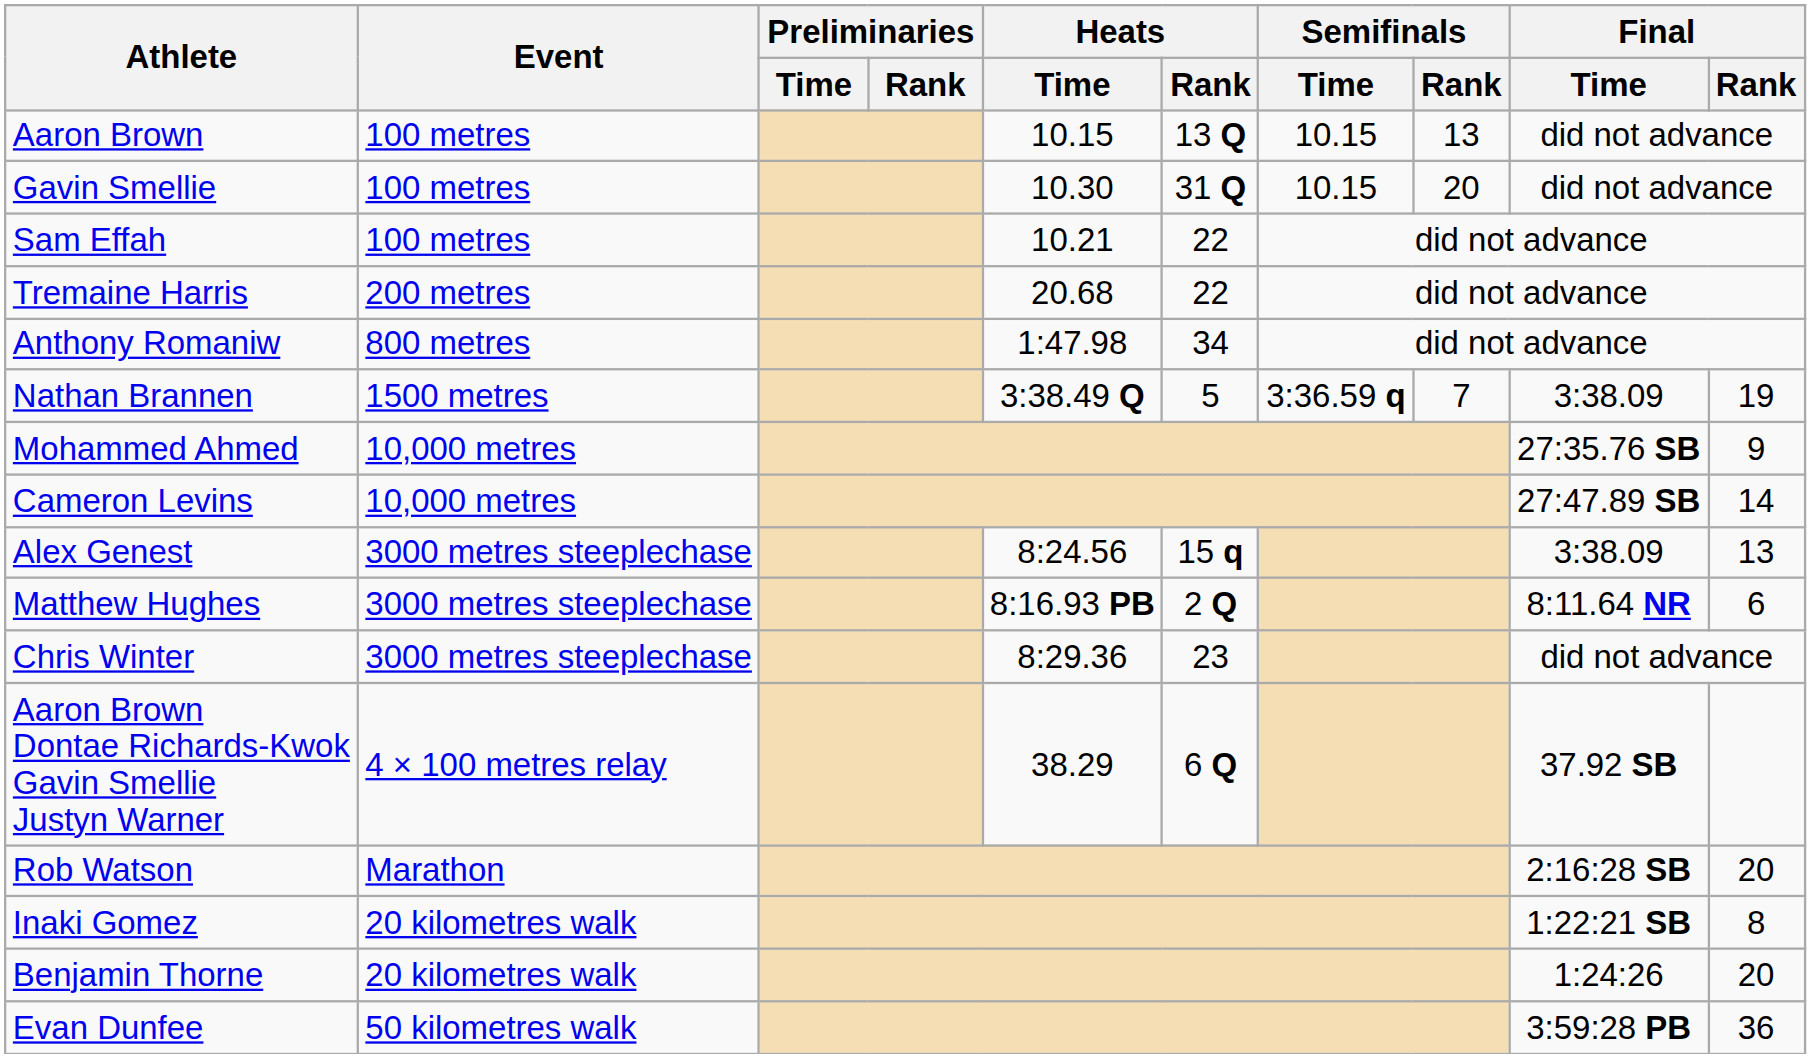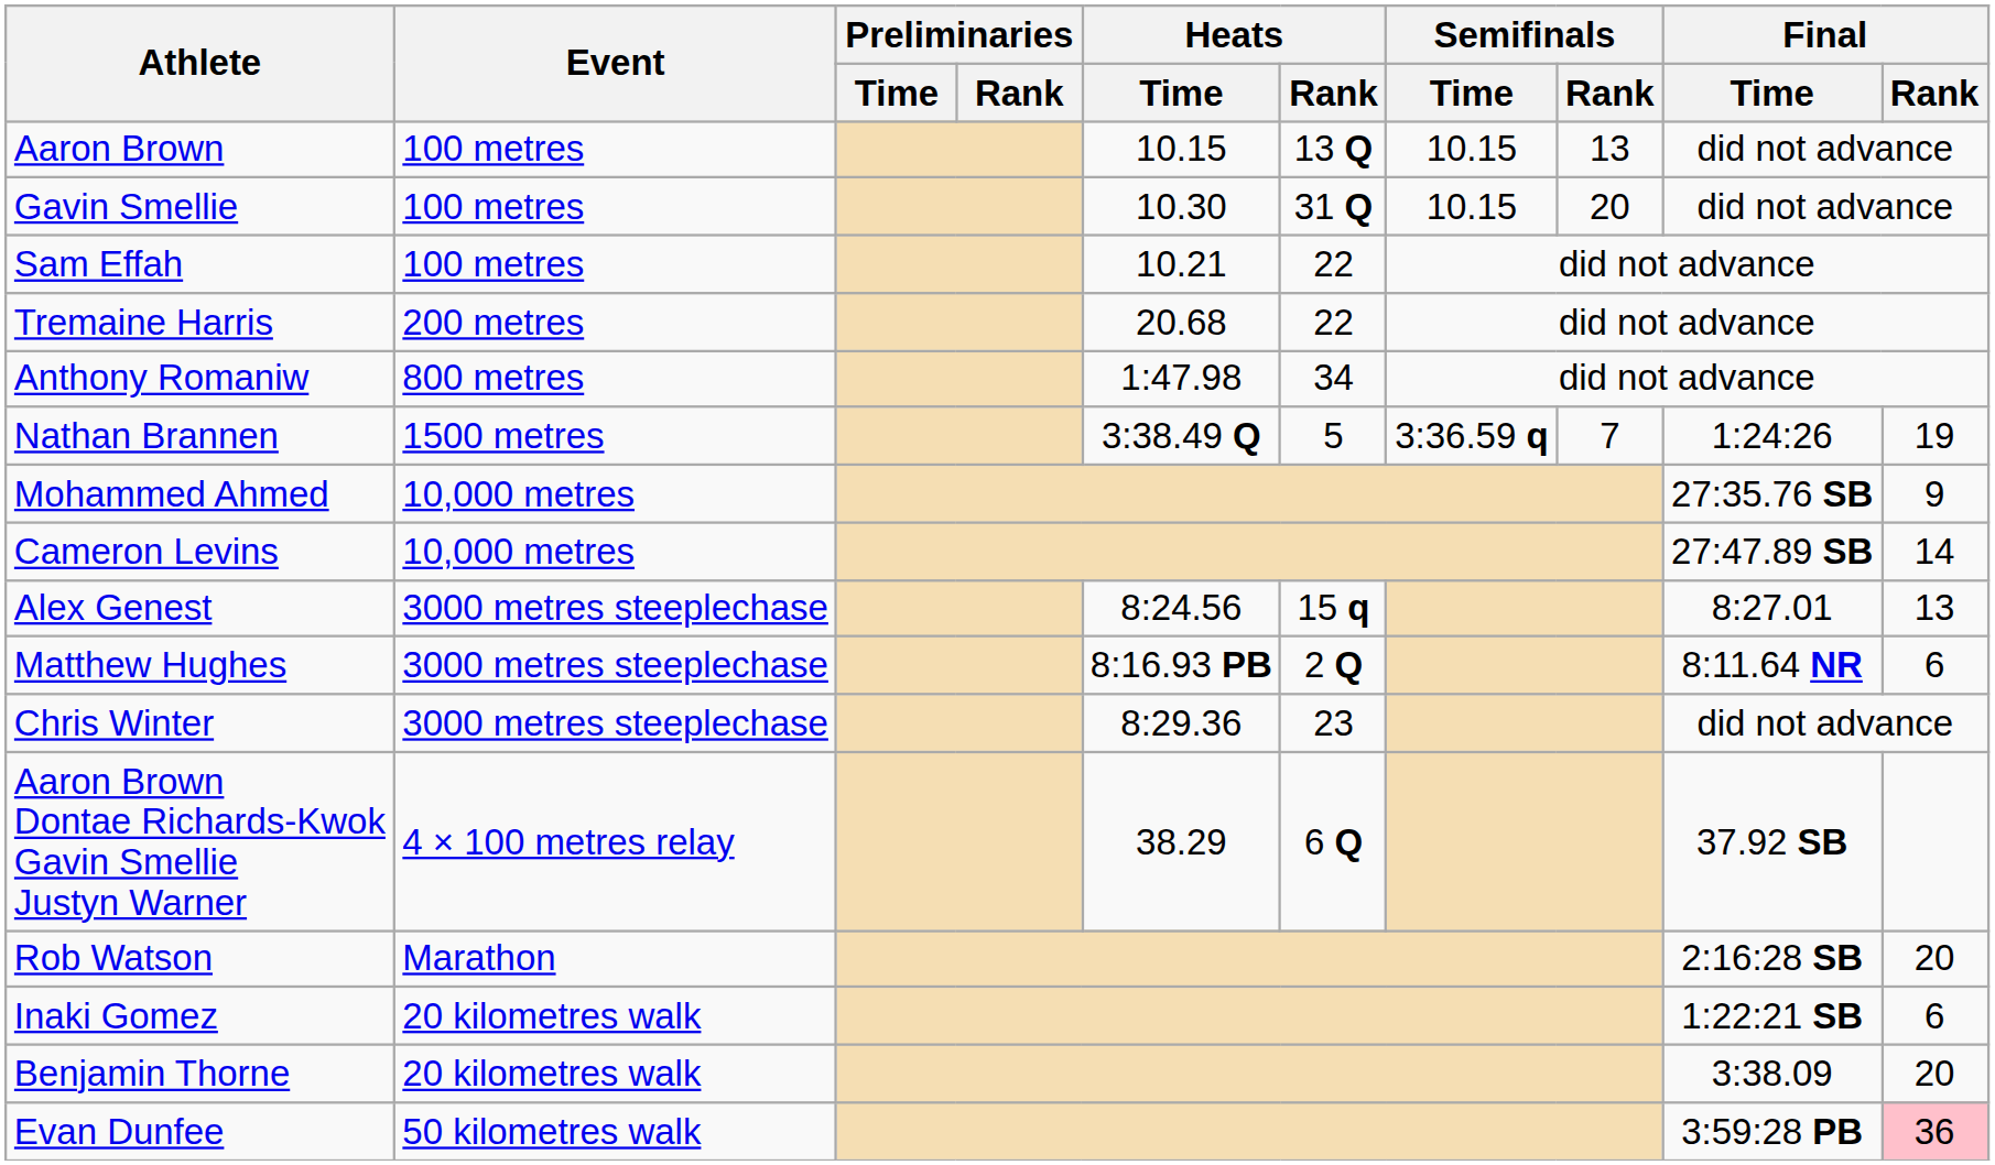 <table class=wikitable style="font-size:90%;">
 <tr>
 <th rowspan="2">Athlete</th>
 <th rowspan="2">Event</th>
 <th colspan="2">Preliminaries</th>
 <th colspan="2">Heats</th>
 <th colspan="2">Semifinals</th>
 <th colspan="2">Final</th>
 </tr>
 <tr>
 <th>Time</th>
 <th>Rank</th>
 <th>Time</th>
 <th>Rank</th>
 <th>Time</th>
 <th>Rank</th>
 <th>Time</th>
 <th>Rank</th>
 </tr>
 <tr style="border-top: single;">
 <td><a href='#'>Aaron Brown</a></td>
 <td><a href='#'>100 metres</a></td>
 <td colspan= 2 bgcolor="wheat"></td>
 <td align=center>10.15</td>
 <td align=center>13 <strong>Q</strong></td>
 <td align=center>10.15</td>
 <td align=center>13</td>
 <td align=center colspan=2>did not advance</td>
 </tr>
 <tr style="border-top: single;">
 <td><a href='#'>Gavin Smellie</a></td>
 <td><a href='#'>100 metres</a></td>
 <td colspan= 2 bgcolor="wheat"></td>
 <td align=center>10.30</td>
 <td align=center>31 <strong>Q</strong></td>
 <td align=center>10.15</td>
 <td align=center>20</td>
 <td align=center colspan=2>did not advance</td>
 </tr>
 <tr style="border-top: single;">
 <td><a href='#'>Sam Effah</a></td>
 <td><a href='#'>100 metres</a></td>
 <td colspan= 2 bgcolor="wheat"></td>
 <td align=center>10.21</td>
 <td align=center>22</td>
 <td align=center colspan=4>did not advance</td>
 </tr>
 <tr style="border-top: single;">
 <td><a href='#'>Tremaine Harris</a></td>
 <td><a href='#'>200 metres</a></td>
 <td colspan= 2 bgcolor="wheat"></td>
 <td align=center>20.68</td>
 <td align=center>22</td>
 <td align=center colspan=4>did not advance</td>
 </tr>
 <tr style="border-top: single;">
 <td><a href='#'>Anthony Romaniw</a></td>
 <td><a href='#'>800 metres</a></td>
 <td colspan= 2 bgcolor="wheat"></td>
 <td align=center>1:47.98</td>
 <td align=center>34</td>
 <td align=center colspan=4>did not advance</td>
 </tr>
 <tr style="border-top: single;">
 <td><a href='#'>Nathan Brannen</a></td>
 <td><a href='#'>1500 metres</a></td>
 <td colspan= 2 bgcolor="wheat"></td>
 <td align=center>3:38.49 <strong>Q</strong></td>
 <td align=center>5</td>
 <td align=center>3:36.59 <strong>q</strong></td>
 <td align=center>7</td>
-<td align=center>3:38.09</td>
+<td align=center>1:24:26</td>
 <td align=center>19</td>
 </tr>
 <tr style="border-top: single;">
 <td><a href='#'>Mohammed Ahmed</a></td>
 <td><a href='#'>10,000 metres</a></td>
 <td colspan= 6 bgcolor="wheat"></td>
 <td align=center>27:35.76 <strong>SB</strong></td>
 <td align=center>9</td>
 </tr>
 <tr style="border-top: single;">
 <td><a href='#'>Cameron Levins</a></td>
 <td><a href='#'>10,000 metres</a></td>
 <td colspan= 6 bgcolor="wheat"></td>
 <td align=center>27:47.89 <strong>SB</strong></td>
 <td align=center>14</td>
 </tr>
 <tr style="border-top: single;">
 <td><a href='#'>Alex Genest</a></td>
 <td><a href='#'>3000 metres steeplechase</a></td>
 <td colspan= 2 bgcolor="wheat"></td>
 <td align=center>8:24.56</td>
 <td align=center>15 <strong>q</strong></td>
 <td colspan= 2 bgcolor="wheat"></td>
-<td align=center>3:38.09</td>
+<td align=center>8:27.01</td>
 <td align=center>13</td>
 </tr>
 <tr style="border-top: single;">
 <td><a href='#'>Matthew Hughes</a></td>
 <td><a href='#'>3000 metres steeplechase</a></td>
 <td colspan= 2 bgcolor="wheat"></td>
 <td align=center>8:16.93 <strong>PB</strong></td>
 <td align=center>2 <strong>Q</strong></td>
 <td colspan= 2 bgcolor="wheat"></td>
 <td align=center>8:11.64 <strong><a href='#'>NR</a></strong></td>
 <td align=center>6</td>
 </tr>
 <tr style="border-top: single;">
 <td><a href='#'>Chris Winter</a></td>
 <td><a href='#'>3000 metres steeplechase</a></td>
 <td colspan= 2 bgcolor="wheat"></td>
 <td align=center>8:29.36</td>
 <td align=center>23</td>
 <td colspan= 2 bgcolor="wheat"></td>
 <td align=center colspan=2>did not advance</td>
 </tr>
 <tr style="border-top: single;">
 <td><a href='#'>Aaron Brown</a><br><a href='#'>Dontae Richards-Kwok</a><br><a href='#'>Gavin Smellie</a><br><a href='#'>Justyn Warner</a></td>
 <td><a href='#'>4 × 100 metres relay</a></td>
 <td colspan= 2 bgcolor="wheat"></td>
 <td align=center>38.29</td>
 <td align=center>6 <strong>Q</strong></td>
 <td colspan= 2 bgcolor="wheat"></td>
 <td align=center>37.92 <strong>SB</strong></td>
 <td align=center></td>
 </tr>
 <tr style="border-top: single;">
 <td><a href='#'>Rob Watson</a></td>
 <td><a href='#'>Marathon</a></td>
 <td colspan= 6 bgcolor="wheat"></td>
 <td align=center>2:16:28 <strong>SB</strong></td>
 <td align=center>20</td>
 </tr>
 <tr style="border-top: single;">
 <td><a href='#'>Inaki Gomez</a></td>
 <td><a href='#'>20 kilometres walk</a></td>
 <td colspan= 6 bgcolor="wheat"></td>
 <td align=center>1:22:21 <strong>SB</strong></td>
-<td align=center>8</td>
+<td align=center>6</td>
 </tr>
 <tr style="border-top: single;">
 <td><a href='#'>Benjamin Thorne</a></td>
 <td><a href='#'>20 kilometres walk</a></td>
 <td colspan= 6 bgcolor="wheat"></td>
-<td align=center>1:24:26</td>
+<td align=center>3:38.09</td>
 <td align=center>20</td>
 </tr>
 <tr style="border-top: single;">
 <td><a href='#'>Evan Dunfee</a></td>
 <td><a href='#'>50 kilometres walk</a></td>
 <td colspan= 6 bgcolor="wheat"></td>
 <td align=center>3:59:28 <strong>PB</strong></td>
-<td align=center>36</td>
+<td align=center style="background: pink;">36</td>
 </tr>
 </table>
